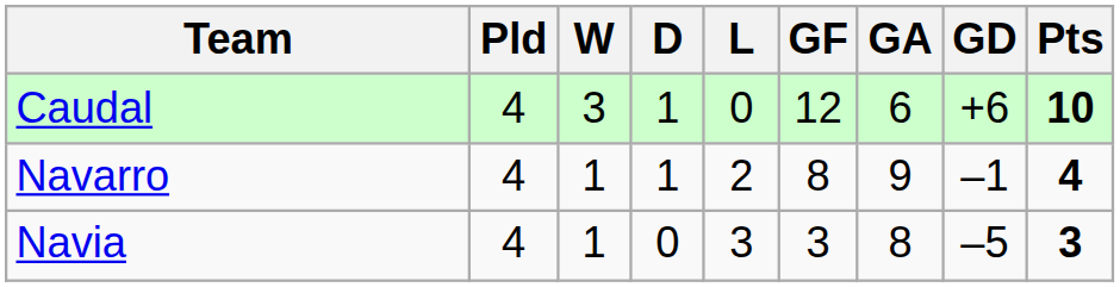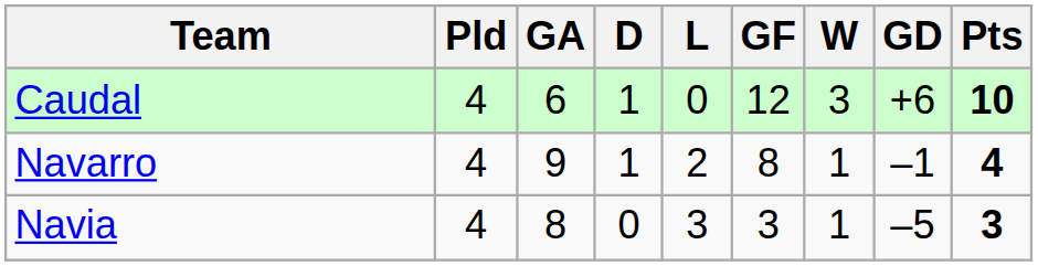 <table class="wikitable" style="text-align: center;">
 <tr>
 <th width=165>Team</th>
 <th width=20>Pld</th>
-<th width=20>W</th>
+<th width=20>GA</th>
 <th width=20>D</th>
 <th width=20>L</th>
 <th width=20>GF</th>
-<th width=20>GA</th>
+<th width=20>W</th>
 <th width=20>GD</th>
 <th width=20>Pts</th>
 </tr>
 <tr bgcolor=#ccffcc>
 <td align=left><a href='#'>Caudal</a></td>
 <td>4</td>
-<td>3</td>
+<td>6</td>
 <td>1</td>
 <td>0</td>
 <td>12</td>
-<td>6</td>
+<td>3</td>
 <td>+6</td>
 <td><strong>10</strong></td>
 </tr>
 <tr>
 <td align=left><a href='#'>Navarro</a></td>
 <td>4</td>
-<td>1</td>
+<td>9</td>
 <td>1</td>
 <td>2</td>
 <td>8</td>
-<td>9</td>
+<td>1</td>
 <td>–1</td>
 <td><strong>4</strong></td>
 </tr>
 <tr>
 <td align=left><a href='#'>Navia</a></td>
 <td>4</td>
-<td>1</td>
+<td>8</td>
 <td>0</td>
 <td>3</td>
 <td>3</td>
-<td>8</td>
+<td>1</td>
 <td>–5</td>
 <td><strong>3</strong></td>
 </tr>
 </table>
